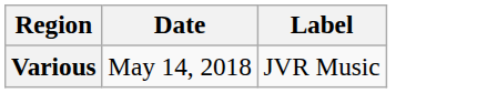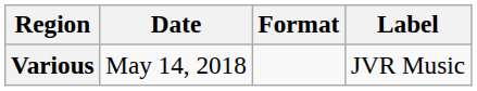 <table class="wikitable plainrowheaders">
 <tr>
 <th scope="col">Region</th>
 <th scope="col">Date</th>
+<th scope="col">Format</th>
 <th scope="col">Label</th>
 </tr>
 <tr>
 <th scope="row">Various</th>
 <td>May 14, 2018</td>
+<td></td>
 <td scope="row">JVR Music</td>
 </tr>
 </table>
